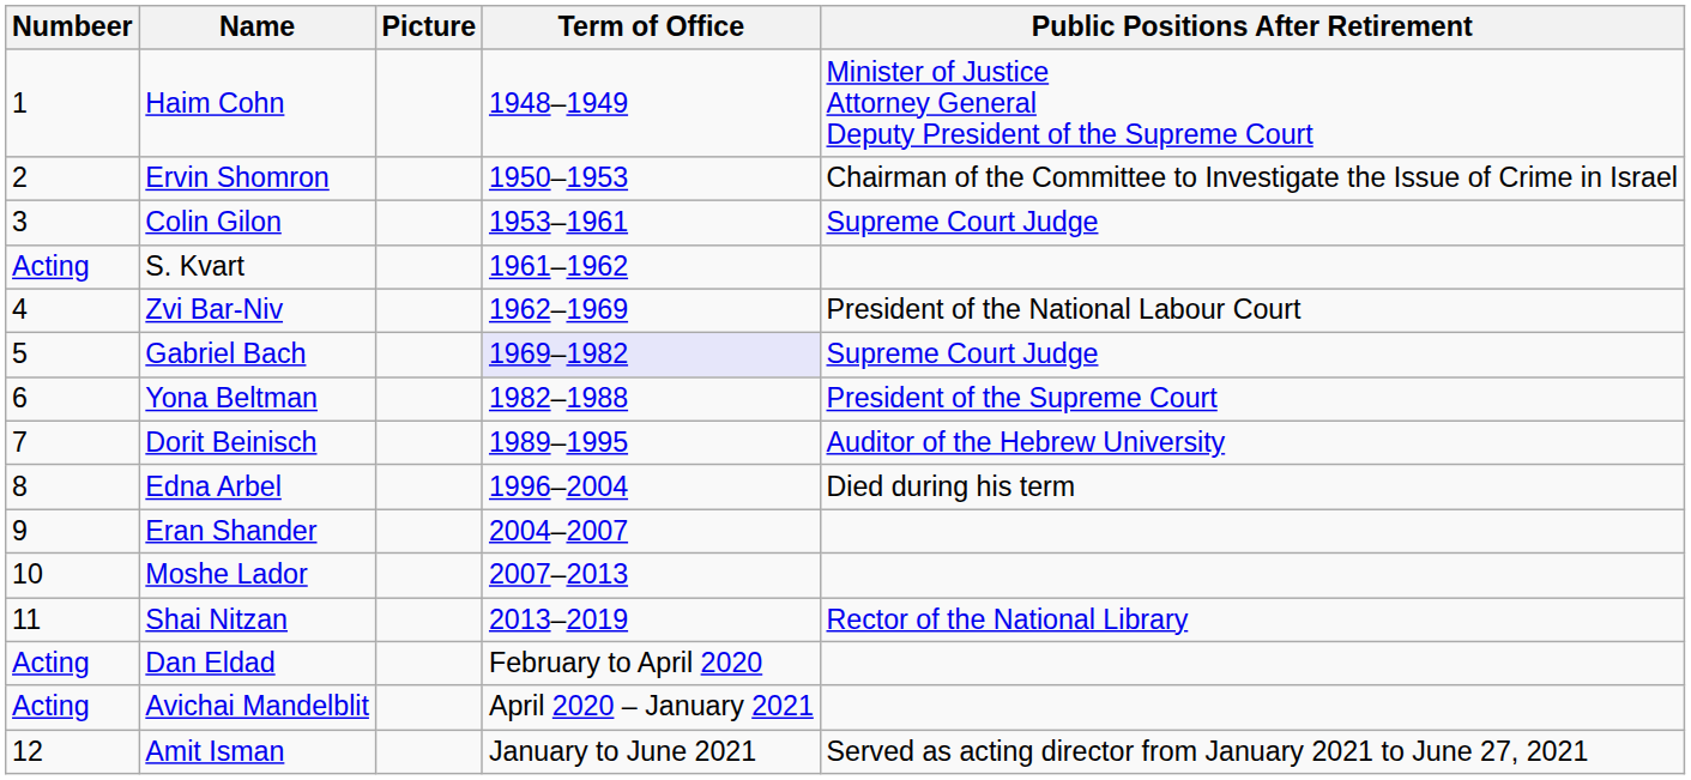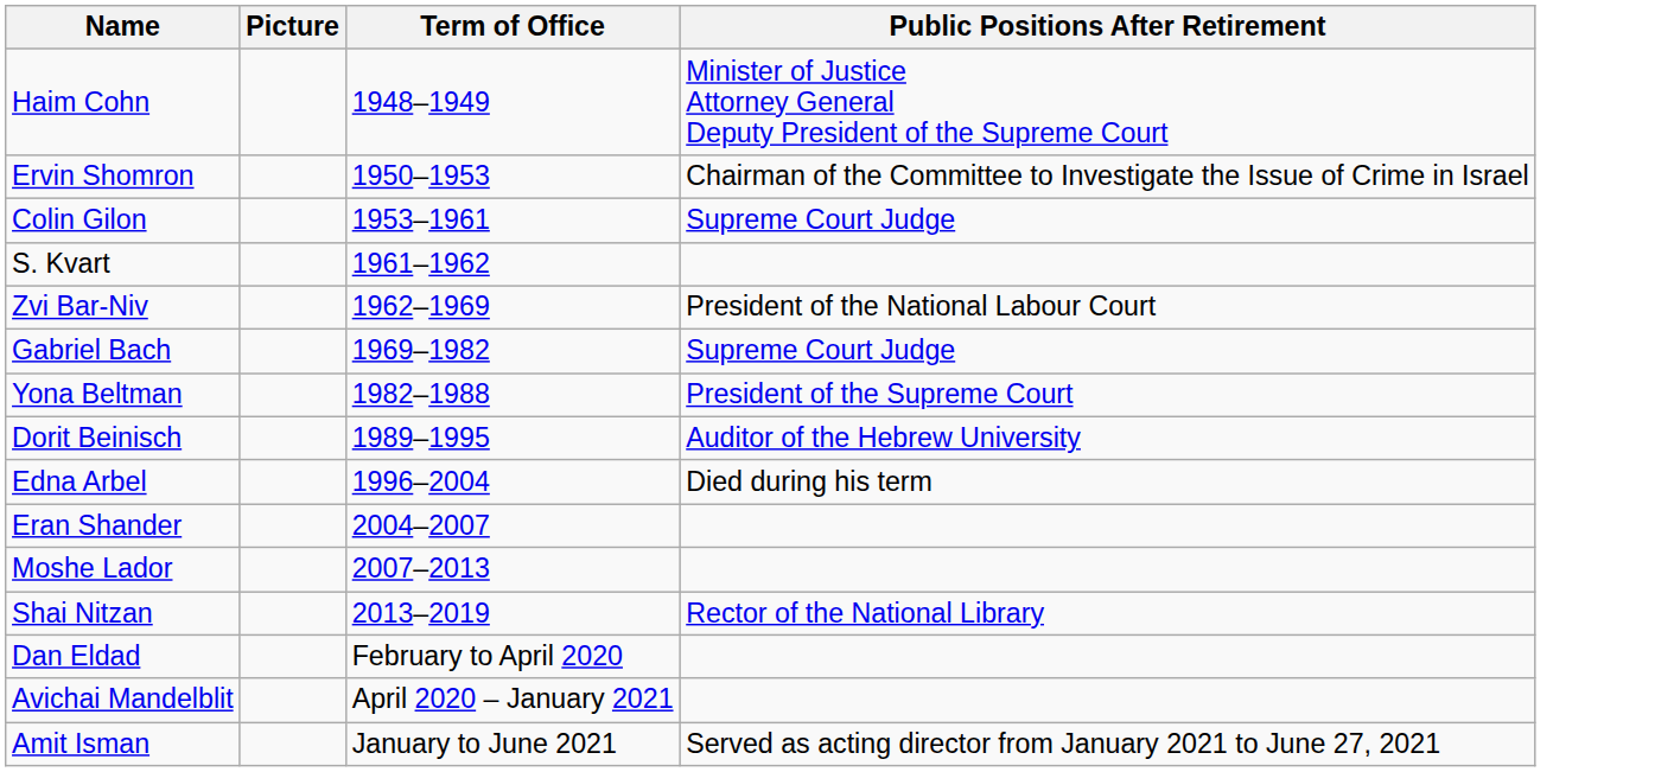 <table class="wikitable">
 <tr bgcolor="#efefef">
-<th>Numbeer</th>
 <th>Name</th>
 <th>Picture</th>
 <th>Term of Office</th>
 <th>Public Positions After Retirement</th>
 </tr>
 <tr>
-<td>1</td>
 <td><a href='#'>Haim Cohn</a></td>
 <td></td>
 <td><a href='#'>1948</a>–<a href='#'>1949</a></td>
 <td><a href='#'>Minister of Justice</a><br><a href='#'>Attorney General</a><br><a href='#'>Deputy President of the Supreme Court</a></td>
 </tr>
 <tr>
-<td>2</td>
 <td><a href='#'>Ervin Shomron</a></td>
 <td></td>
 <td><a href='#'>1950</a>–<a href='#'>1953</a></td>
 <td>Chairman of the Committee to Investigate the Issue of Crime in Israel</td>
 </tr>
 <tr>
-<td>3</td>
 <td><a href='#'>Colin Gilon</a></td>
 <td></td>
 <td><a href='#'>1953</a>–<a href='#'>1961</a></td>
 <td><a href='#'>Supreme Court Judge</a></td>
 </tr>
 <tr>
-<td><a href='#'>Acting</a></td>
 <td>S. Kvart</td>
 <td></td>
 <td><a href='#'>1961</a>–<a href='#'>1962</a></td>
 <td></td>
 </tr>
 <tr>
-<td>4</td>
 <td><a href='#'>Zvi Bar-Niv</a></td>
 <td></td>
 <td><a href='#'>1962</a>–<a href='#'>1969</a></td>
 <td>President of the National Labour Court</td>
 </tr>
 <tr>
-<td>5</td>
 <td><a href='#'>Gabriel Bach</a></td>
 <td></td>
-<td style="background: lavender;"><a href='#'>1969</a>–<a href='#'>1982</a></td>
+<td><a href='#'>1969</a>–<a href='#'>1982</a></td>
 <td><a href='#'>Supreme Court Judge</a></td>
 </tr>
 <tr>
-<td>6</td>
 <td><a href='#'>Yona Beltman</a></td>
 <td></td>
 <td><a href='#'>1982</a>–<a href='#'>1988</a></td>
 <td><a href='#'>President of the Supreme Court</a></td>
 </tr>
 <tr>
-<td>7</td>
 <td><a href='#'>Dorit Beinisch</a></td>
 <td></td>
 <td><a href='#'>1989</a>–<a href='#'>1995</a></td>
 <td><a href='#'>Auditor of the Hebrew University</a></td>
 </tr>
 <tr>
-<td>8</td>
 <td><a href='#'>Edna Arbel</a></td>
 <td></td>
 <td><a href='#'>1996</a>–<a href='#'>2004</a></td>
 <td>Died during his term</td>
 </tr>
 <tr>
-<td>9</td>
 <td><a href='#'>Eran Shander</a></td>
 <td></td>
 <td><a href='#'>2004</a>–<a href='#'>2007</a></td>
 <td></td>
 </tr>
 <tr>
-<td>10</td>
 <td><a href='#'>Moshe Lador</a></td>
 <td></td>
 <td><a href='#'>2007</a>–<a href='#'>2013</a></td>
 <td></td>
 </tr>
 <tr>
-<td>11</td>
 <td><a href='#'>Shai Nitzan</a></td>
 <td></td>
 <td><a href='#'>2013</a>–<a href='#'>2019</a></td>
 <td><a href='#'>Rector of the National Library</a></td>
 </tr>
 <tr>
-<td><a href='#'>Acting</a></td>
 <td><a href='#'>Dan Eldad</a></td>
 <td></td>
 <td>February to April <a href='#'>2020</a></td>
 <td></td>
 </tr>
 <tr>
-<td><a href='#'>Acting</a></td>
 <td><a href='#'>Avichai Mandelblit</a></td>
 <td></td>
 <td>April <a href='#'>2020</a> – January <a href='#'>2021</a></td>
 <td></td>
 </tr>
 <tr>
-<td>12</td>
 <td><a href='#'>Amit Isman</a></td>
 <td></td>
 <td>January to June 2021</td>
 <td>Served as acting director from January 2021 to June 27, 2021</td>
 </tr>
 </table>
